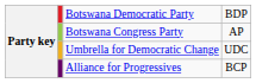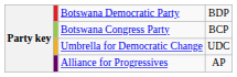 <table class=wikitable>
 <tr>
 <th rowspan= 4>Party key</th>
 <td style="background:#E11E26"></td>
 <td><a href='#'>Botswana Democratic Party</a></td>
 <td align=center>BDP</td>
 </tr>
 <tr>
 <td style="background:#95C94A"></td>
 <td><a href='#'>Botswana Congress Party</a></td>
-<td align=center>AP</td>
+<td align=center>BCP</td>
 </tr>
 <tr>
 <td style="background:#EEB01F"></td>
 <td><a href='#'>Umbrella for Democratic Change</a></td>
 <td align=center>UDC</td>
 </tr>
 <tr>
 <td style="background:#660066"></td>
 <td><a href='#'>Alliance for Progressives</a></td>
-<td align=center>BCP</td>
+<td align=center>AP</td>
 </tr>
 </table>
